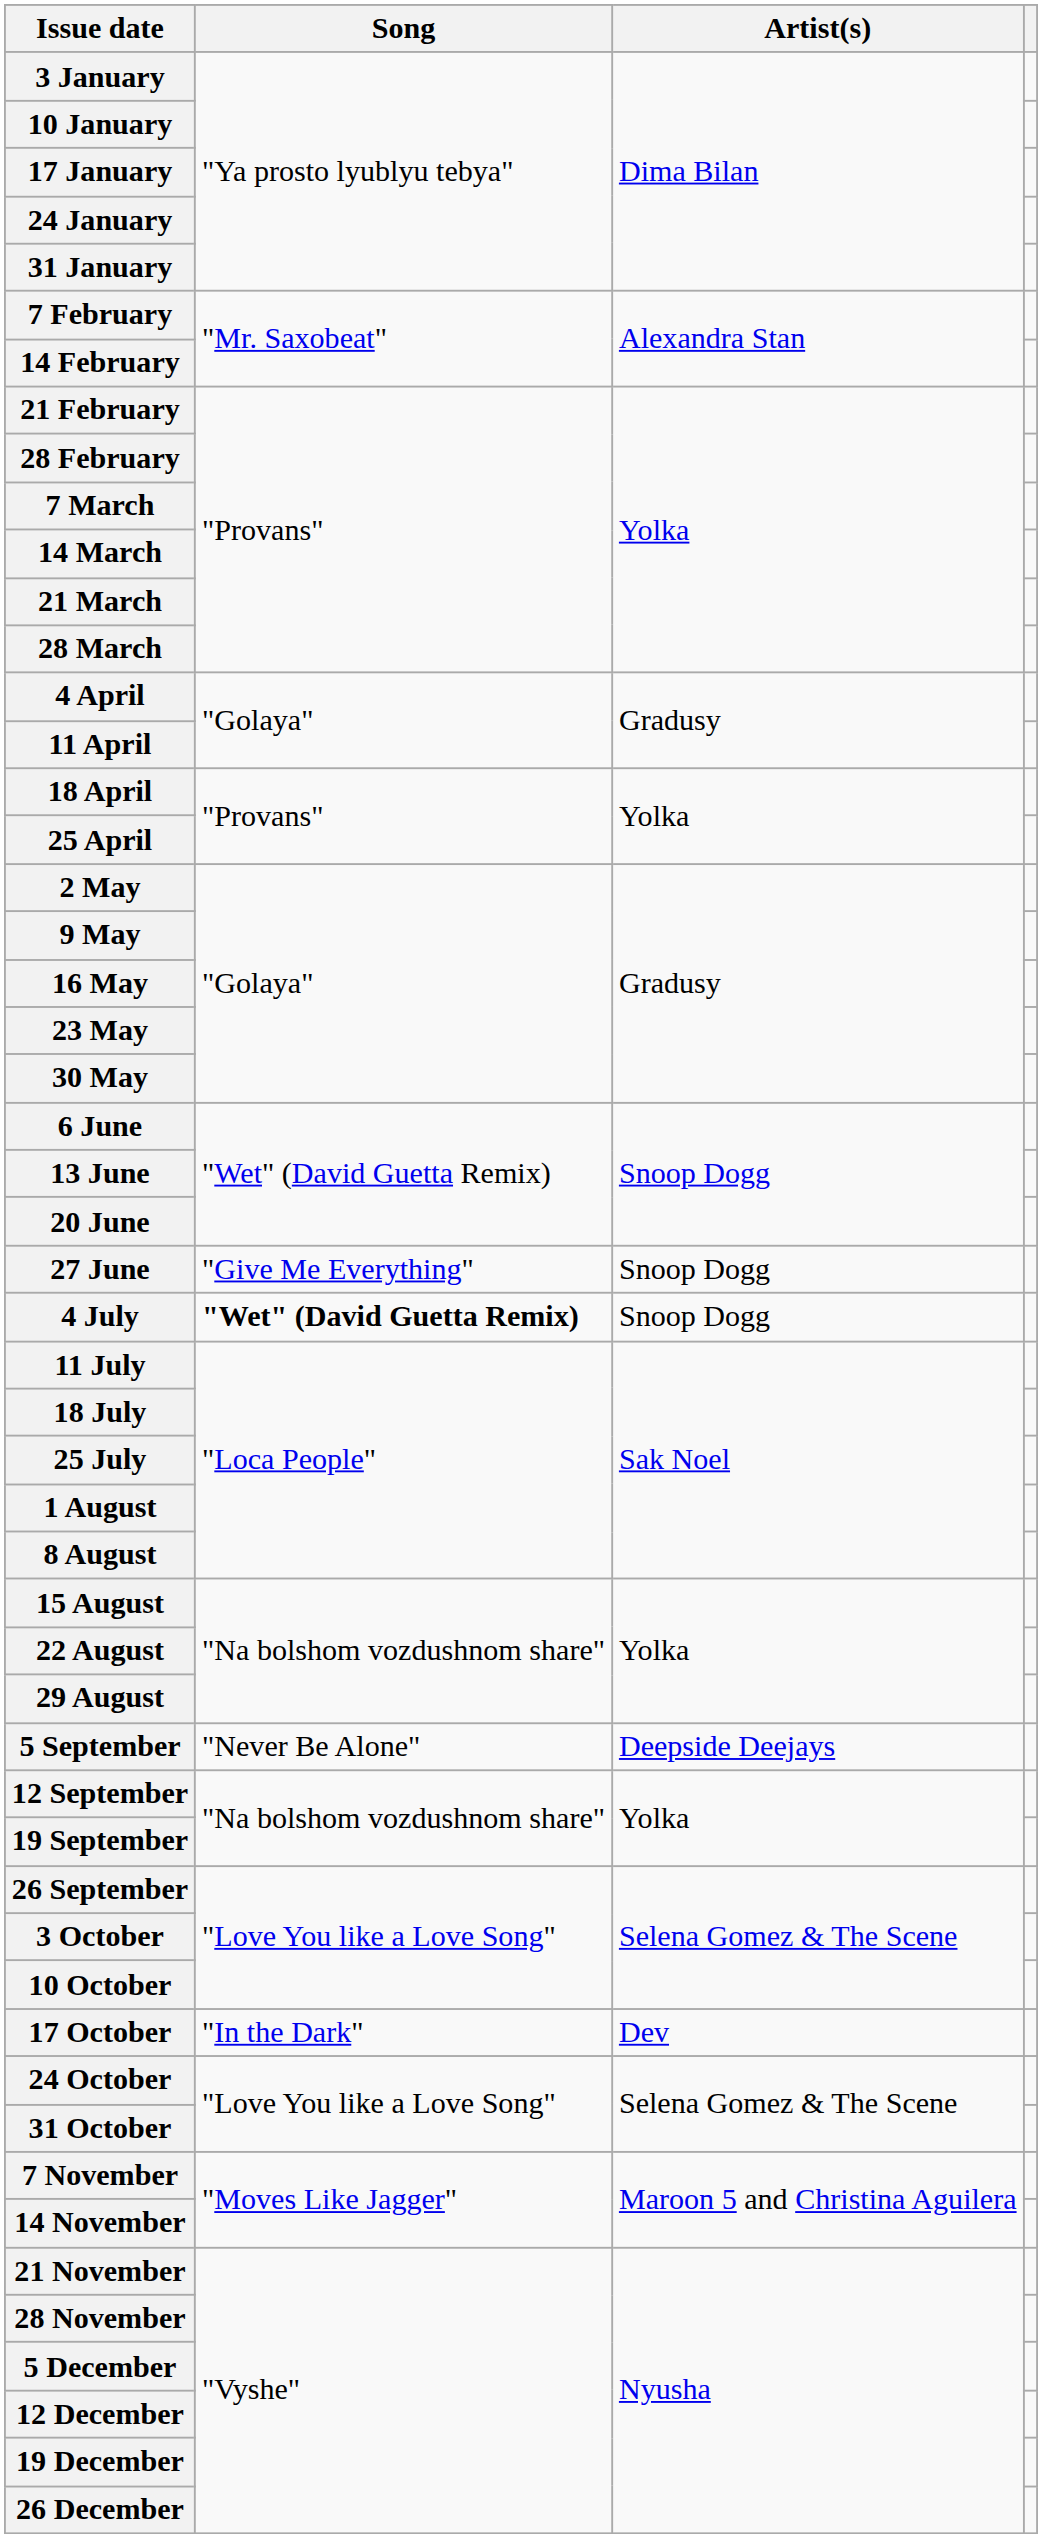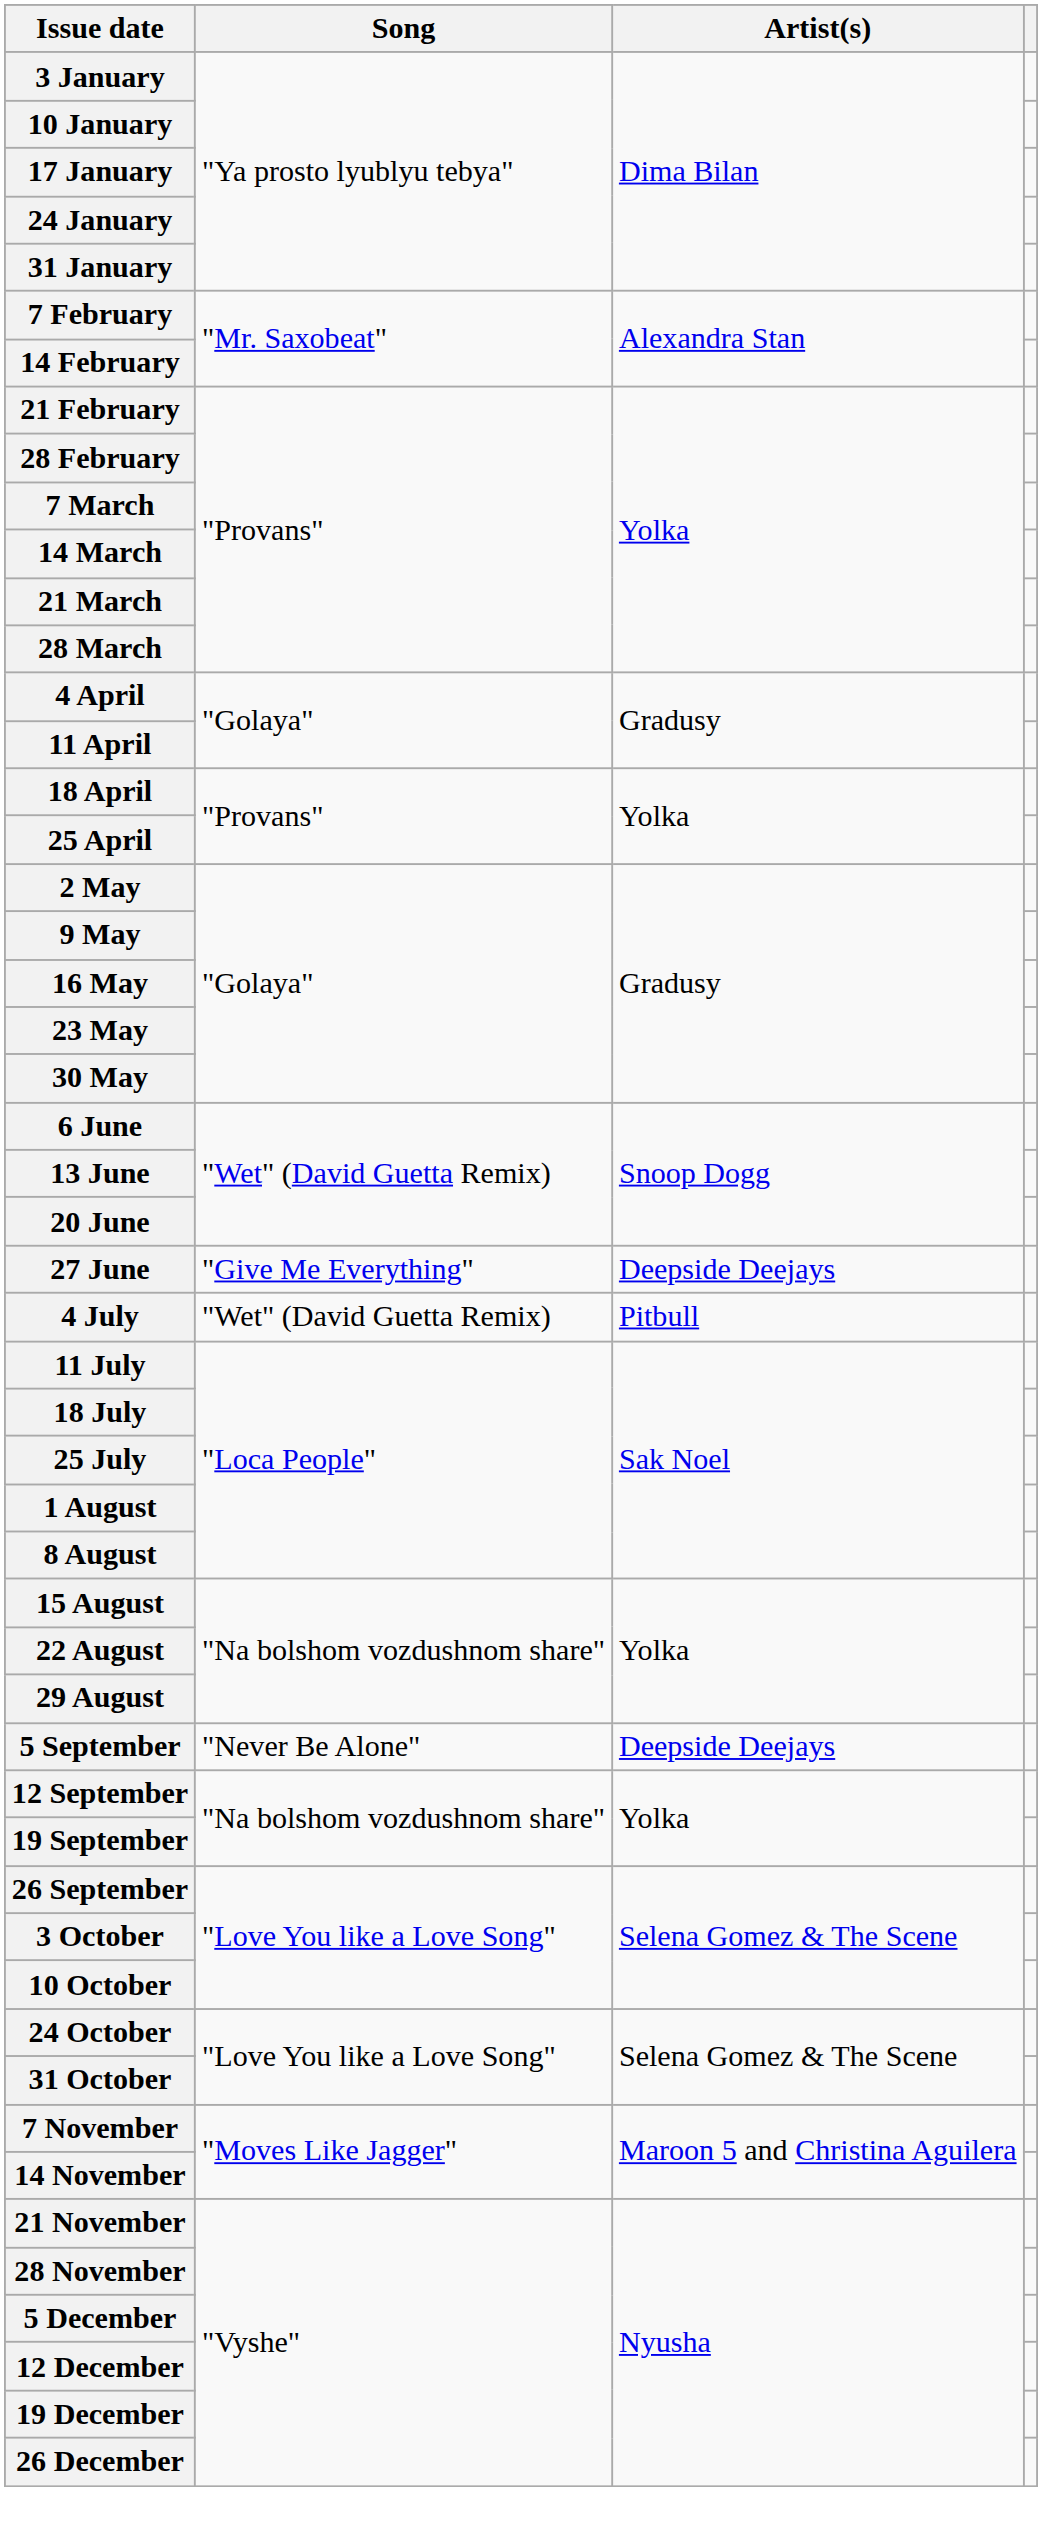 <table class="wikitable plainrowheaders">
 <tr>
 <th scope="col">Issue date</th>
 <th scope="col">Song</th>
 <th scope="col">Artist(s)</th>
 <th scope="col"></th>
 </tr>
 <tr>
 <th scope=row>3 January</th>
 <td rowspan="5">"Ya prosto lyublyu tebya"</td>
 <td rowspan="5"><a href='#'>Dima Bilan</a></td>
 <td></td>
 </tr>
 <tr>
 <th scope=row>10 January</th>
 <td></td>
 </tr>
 <tr>
 <th scope=row>17 January</th>
 <td></td>
 </tr>
 <tr>
 <th scope=row>24 January</th>
 <td></td>
 </tr>
 <tr>
 <th scope=row>31 January</th>
 <td></td>
 </tr>
 <tr>
 <th scope=row>7 February</th>
 <td rowspan="2">"<a href='#'>Mr. Saxobeat</a>"</td>
 <td rowspan="2"><a href='#'>Alexandra Stan</a></td>
 <td></td>
 </tr>
 <tr>
 <th scope=row>14 February</th>
 <td></td>
 </tr>
 <tr>
 <th scope=row>21 February</th>
 <td rowspan="6">"Provans"</td>
 <td rowspan="6"><a href='#'>Yolka</a></td>
 <td></td>
 </tr>
 <tr>
 <th scope=row>28 February</th>
 <td></td>
 </tr>
 <tr>
 <th scope=row>7 March</th>
 <td></td>
 </tr>
 <tr>
 <th scope=row>14 March</th>
 <td></td>
 </tr>
 <tr>
 <th scope=row>21 March</th>
 <td></td>
 </tr>
 <tr>
 <th scope=row>28 March</th>
 <td></td>
 </tr>
 <tr>
 <th scope=row>4 April</th>
 <td rowspan="2">"Golaya"</td>
 <td rowspan="2">Gradusy</td>
 <td></td>
 </tr>
 <tr>
 <th scope=row>11 April</th>
 <td></td>
 </tr>
 <tr>
 <th scope=row>18 April</th>
 <td rowspan="2">"Provans"</td>
 <td rowspan="2">Yolka</td>
 <td></td>
 </tr>
 <tr>
 <th scope=row>25 April</th>
 <td></td>
 </tr>
 <tr>
 <th scope=row>2 May</th>
 <td rowspan="5">"Golaya"</td>
 <td rowspan="5">Gradusy</td>
 <td></td>
 </tr>
 <tr>
 <th scope=row>9 May</th>
 <td></td>
 </tr>
 <tr>
 <th scope=row>16 May</th>
 <td></td>
 </tr>
 <tr>
 <th scope=row>23 May</th>
 <td></td>
 </tr>
 <tr>
 <th scope=row>30 May</th>
 <td></td>
 </tr>
 <tr>
 <th scope=row>6 June</th>
 <td rowspan="3">"<a href='#'>Wet</a>" (<a href='#'>David Guetta</a> Remix)</td>
 <td rowspan="3"><a href='#'>Snoop Dogg</a></td>
 <td></td>
 </tr>
 <tr>
 <th scope=row>13 June</th>
 <td></td>
 </tr>
 <tr>
 <th scope=row>20 June</th>
 <td></td>
 </tr>
 <tr>
 <th scope=row>27 June</th>
 <td>"<a href='#'>Give Me Everything</a>"</td>
-<td>Snoop Dogg</td>
+<td><a href='#'>Deepside Deejays</a></td>
 <td></td>
 </tr>
 <tr>
 <th scope=row>4 July</th>
-<td><strong>"Wet" (David Guetta Remix)</strong></td>
-<td>Snoop Dogg</td>
+<td>"Wet" (David Guetta Remix)</td>
+<td><a href='#'>Pitbull</a></td>
 <td></td>
 </tr>
 <tr>
 <th scope=row>11 July</th>
 <td rowspan="5">"<a href='#'>Loca People</a>"</td>
 <td rowspan="5"><a href='#'>Sak Noel</a></td>
 <td></td>
 </tr>
 <tr>
 <th scope=row>18 July</th>
 <td></td>
 </tr>
 <tr>
 <th scope=row>25 July</th>
 <td></td>
 </tr>
 <tr>
 <th scope=row>1 August</th>
 <td></td>
 </tr>
 <tr>
 <th scope=row>8 August</th>
 <td></td>
 </tr>
 <tr>
 <th scope=row>15 August</th>
 <td rowspan="3">"Na bolshom vozdushnom share"</td>
 <td rowspan="3">Yolka</td>
 <td></td>
 </tr>
 <tr>
 <th scope=row>22 August</th>
 <td></td>
 </tr>
 <tr>
 <th scope=row>29 August</th>
 <td></td>
 </tr>
 <tr>
 <th scope=row>5 September</th>
 <td>"Never Be Alone"</td>
 <td><a href='#'>Deepside Deejays</a></td>
 <td></td>
 </tr>
 <tr>
 <th scope=row>12 September</th>
 <td rowspan="2">"Na bolshom vozdushnom share"</td>
 <td rowspan="2">Yolka</td>
 <td></td>
 </tr>
 <tr>
 <th scope=row>19 September</th>
 <td></td>
 </tr>
 <tr>
 <th scope=row>26 September</th>
 <td rowspan="3">"<a href='#'>Love You like a Love Song</a>"</td>
 <td rowspan="3"><a href='#'>Selena Gomez & The Scene</a></td>
 <td></td>
 </tr>
 <tr>
 <th scope=row>3 October</th>
 <td></td>
 </tr>
 <tr>
 <th scope=row>10 October</th>
 <td></td>
 </tr>
 <tr>
-<th scope=row>17 October</th>
-<td>"<a href='#'>In the Dark</a>"</td>
-<td><a href='#'>Dev</a></td>
-<td></td>
-</tr>
-<tr>
 <th scope=row>24 October</th>
 <td rowspan="2">"Love You like a Love Song"</td>
 <td rowspan="2">Selena Gomez & The Scene</td>
 <td></td>
 </tr>
 <tr>
 <th scope=row>31 October</th>
 <td></td>
 </tr>
 <tr>
 <th scope=row>7 November</th>
 <td rowspan="2">"<a href='#'>Moves Like Jagger</a>"</td>
 <td rowspan="2"><a href='#'>Maroon 5</a> and <a href='#'>Christina Aguilera</a></td>
 <td></td>
 </tr>
 <tr>
 <th scope=row>14 November</th>
 <td></td>
 </tr>
 <tr>
 <th scope=row>21 November</th>
 <td rowspan="6">"Vyshe"</td>
 <td rowspan="6"><a href='#'>Nyusha</a></td>
 <td></td>
 </tr>
 <tr>
 <th scope=row>28 November</th>
 <td></td>
 </tr>
 <tr>
 <th scope=row>5 December</th>
 <td></td>
 </tr>
 <tr>
 <th scope=row>12 December</th>
 <td></td>
 </tr>
 <tr>
 <th scope=row>19 December</th>
 <td></td>
 </tr>
 <tr>
 <th scope=row>26 December</th>
 <td></td>
 </tr>
 <tr>
 </tr>
 </table>
